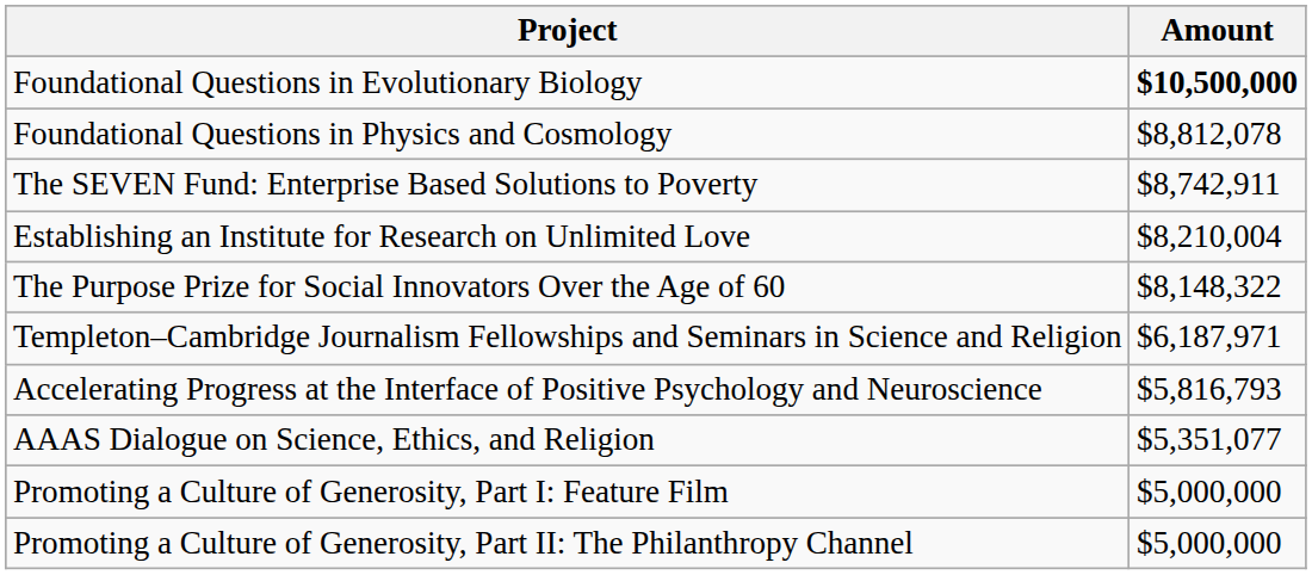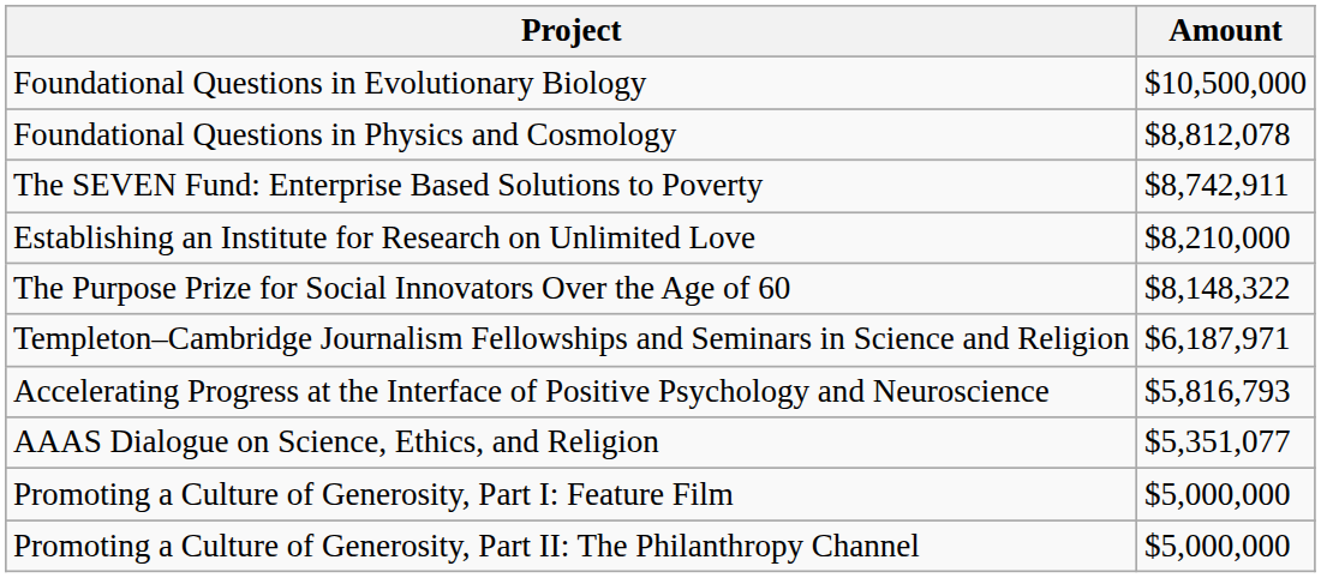 <table class="wikitable mw-collapsible mw-collapsed">
 <tr>
 <th>Project</th>
 <th>Amount</th>
 </tr>
 <tr>
 <td>Foundational Questions in Evolutionary Biology</td>
-<td><strong>$10,500,000</strong></td>
+<td>$10,500,000</td>
 </tr>
 <tr>
 <td>Foundational Questions in Physics and Cosmology</td>
 <td>$8,812,078</td>
 </tr>
 <tr>
 <td>The SEVEN Fund: Enterprise Based Solutions to Poverty</td>
 <td>$8,742,911</td>
 </tr>
 <tr>
 <td>Establishing an Institute for Research on Unlimited Love</td>
-<td>$8,210,004</td>
+<td>$8,210,000</td>
 </tr>
 <tr>
 <td>The Purpose Prize for Social Innovators Over the Age of 60</td>
 <td>$8,148,322</td>
 </tr>
 <tr>
 <td>Templeton–Cambridge Journalism Fellowships and Seminars in Science and Religion</td>
 <td>$6,187,971</td>
 </tr>
 <tr>
 <td>Accelerating Progress at the Interface of Positive Psychology and Neuroscience</td>
 <td>$5,816,793</td>
 </tr>
 <tr>
 <td>AAAS Dialogue on Science, Ethics, and Religion</td>
 <td>$5,351,077</td>
 </tr>
 <tr>
 <td>Promoting a Culture of Generosity, Part I: Feature Film</td>
 <td>$5,000,000</td>
 </tr>
 <tr>
 <td>Promoting a Culture of Generosity, Part II: The Philanthropy Channel</td>
 <td>$5,000,000</td>
 </tr>
 </table>
